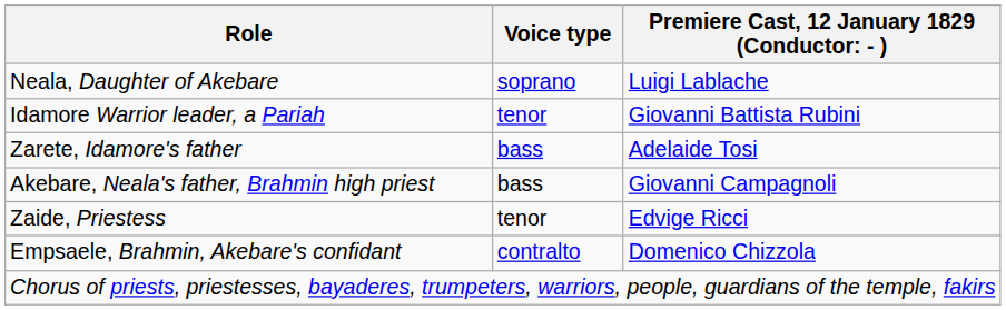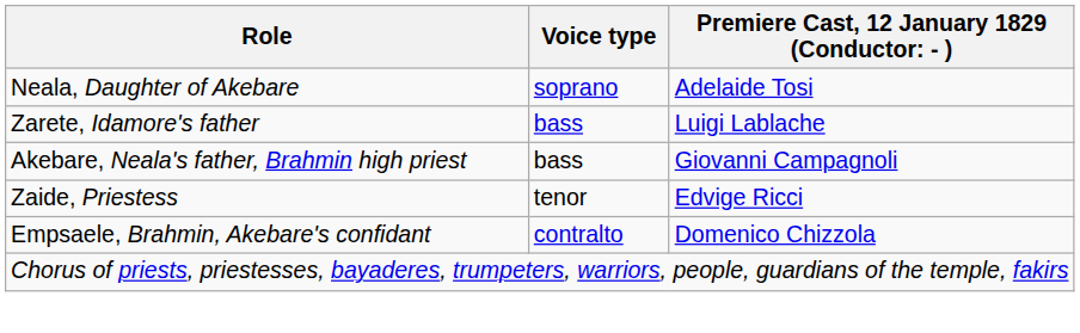 <table class="wikitable">
 <tr>
 <th>Role</th>
 <th>Voice type</th>
 <th>Premiere Cast, 12 January 1829<br>(Conductor: - )</th>
 </tr>
 <tr>
 <td>Neala, <em>Daughter of Akebare</em></td>
 <td><a href='#'>soprano</a></td>
-<td><a href='#'>Luigi Lablache</a></td>
-</tr>
-<tr>
-<td>Idamore <em>Warrior leader, a <a href='#'>Pariah</a></em></td>
-<td><a href='#'>tenor</a></td>
-<td><a href='#'>Giovanni Battista Rubini</a></td>
+<td><a href='#'>Adelaide Tosi</a></td>
 </tr>
 <tr>
 <td>Zarete, <em>Idamore's father</em></td>
 <td><a href='#'>bass</a></td>
-<td><a href='#'>Adelaide Tosi</a></td>
+<td><a href='#'>Luigi Lablache</a></td>
 </tr>
 <tr>
 <td>Akebare, <em>Neala's father, <a href='#'>Brahmin</a> high priest</em></td>
 <td>bass</td>
 <td><a href='#'>Giovanni Campagnoli</a></td>
 </tr>
 <tr>
 <td>Zaide, <em>Priestess</em></td>
 <td>tenor</td>
 <td><a href='#'>Edvige Ricci</a></td>
 </tr>
 <tr>
 <td>Empsaele, <em>Brahmin, Akebare's confidant</em></td>
 <td><a href='#'>contralto</a></td>
 <td><a href='#'>Domenico Chizzola</a></td>
 </tr>
 <tr>
 <td colspan="3"><em>Chorus of <a href='#'>priests</a>, priestesses, <a href='#'>bayaderes</a>, <a href='#'>trumpeters</a>, <a href='#'>warriors</a>, people, guardians of the temple, <a href='#'>fakirs</a></em></td>
 </tr>
 </table>
